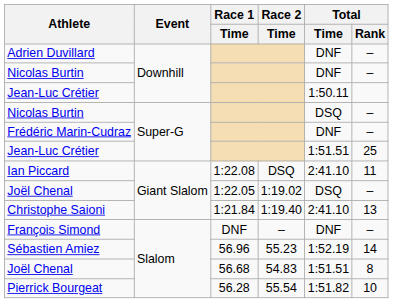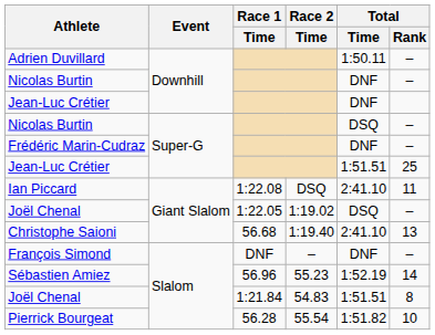 <table class="wikitable" style="font-size:90%">
 <tr>
 <th rowspan="2">Athlete</th>
 <th rowspan="2">Event</th>
 <th>Race 1</th>
 <th>Race 2</th>
 <th colspan="2">Total</th>
 </tr>
 <tr>
 <th>Time</th>
 <th>Time</th>
 <th>Time</th>
 <th>Rank</th>
 </tr>
 <tr>
 <td><a href='#'>Adrien Duvillard</a></td>
 <td rowspan="3">Downhill</td>
 <td colspan="2" bgcolor="wheat"></td>
-<td align="center">DNF</td>
+<td align="center">1:50.11</td>
 <td align="center">–</td>
 </tr>
 <tr>
 <td><a href='#'>Nicolas Burtin</a></td>
 <td colspan="2" bgcolor="wheat"></td>
 <td align="center">DNF</td>
 <td align="center">–</td>
 </tr>
 <tr>
 <td><a href='#'>Jean-Luc Crétier</a></td>
 <td colspan="2" bgcolor="wheat"></td>
-<td align="center">1:50.11</td>
+<td align="center">DNF</td>
 <td align="center"></td>
 </tr>
 <tr>
 <td><a href='#'>Nicolas Burtin</a></td>
 <td rowspan="3">Super-G</td>
 <td colspan="2" bgcolor="wheat"></td>
 <td align="center">DSQ</td>
 <td align="center">–</td>
 </tr>
 <tr>
 <td><a href='#'>Frédéric Marin-Cudraz</a></td>
 <td colspan="2" bgcolor="wheat"></td>
 <td align="center">DNF</td>
 <td align="center">–</td>
 </tr>
 <tr>
 <td><a href='#'>Jean-Luc Crétier</a></td>
 <td colspan="2" bgcolor="wheat"></td>
 <td align="center">1:51.51</td>
 <td align="center">25</td>
 </tr>
 <tr>
 <td><a href='#'>Ian Piccard</a></td>
 <td rowspan="3">Giant Slalom</td>
 <td align="center">1:22.08</td>
 <td align="center">DSQ</td>
 <td align="center">2:41.10</td>
 <td align="center">11</td>
 </tr>
 <tr>
 <td><a href='#'>Joël Chenal</a></td>
 <td align="center">1:22.05</td>
 <td align="center">1:19.02</td>
 <td align="center">DSQ</td>
 <td align="center">–</td>
 </tr>
 <tr>
 <td><a href='#'>Christophe Saioni</a></td>
-<td align="center">1:21.84</td>
+<td align="center">56.68</td>
 <td align="center">1:19.40</td>
 <td align="center">2:41.10</td>
 <td align="center">13</td>
 </tr>
 <tr>
 <td><a href='#'>François Simond</a></td>
 <td rowspan="4">Slalom</td>
 <td align="center">DNF</td>
 <td align="center">–</td>
 <td align="center">DNF</td>
 <td align="center">–</td>
 </tr>
 <tr>
 <td><a href='#'>Sébastien Amiez</a></td>
 <td align="center">56.96</td>
 <td align="center">55.23</td>
 <td align="center">1:52.19</td>
 <td align="center">14</td>
 </tr>
 <tr>
 <td><a href='#'>Joël Chenal</a></td>
-<td align="center">56.68</td>
+<td align="center">1:21.84</td>
 <td align="center">54.83</td>
 <td align="center">1:51.51</td>
 <td align="center">8</td>
 </tr>
 <tr>
 <td><a href='#'>Pierrick Bourgeat</a></td>
 <td align="center">56.28</td>
 <td align="center">55.54</td>
 <td align="center">1:51.82</td>
 <td align="center">10</td>
 </tr>
 </table>
